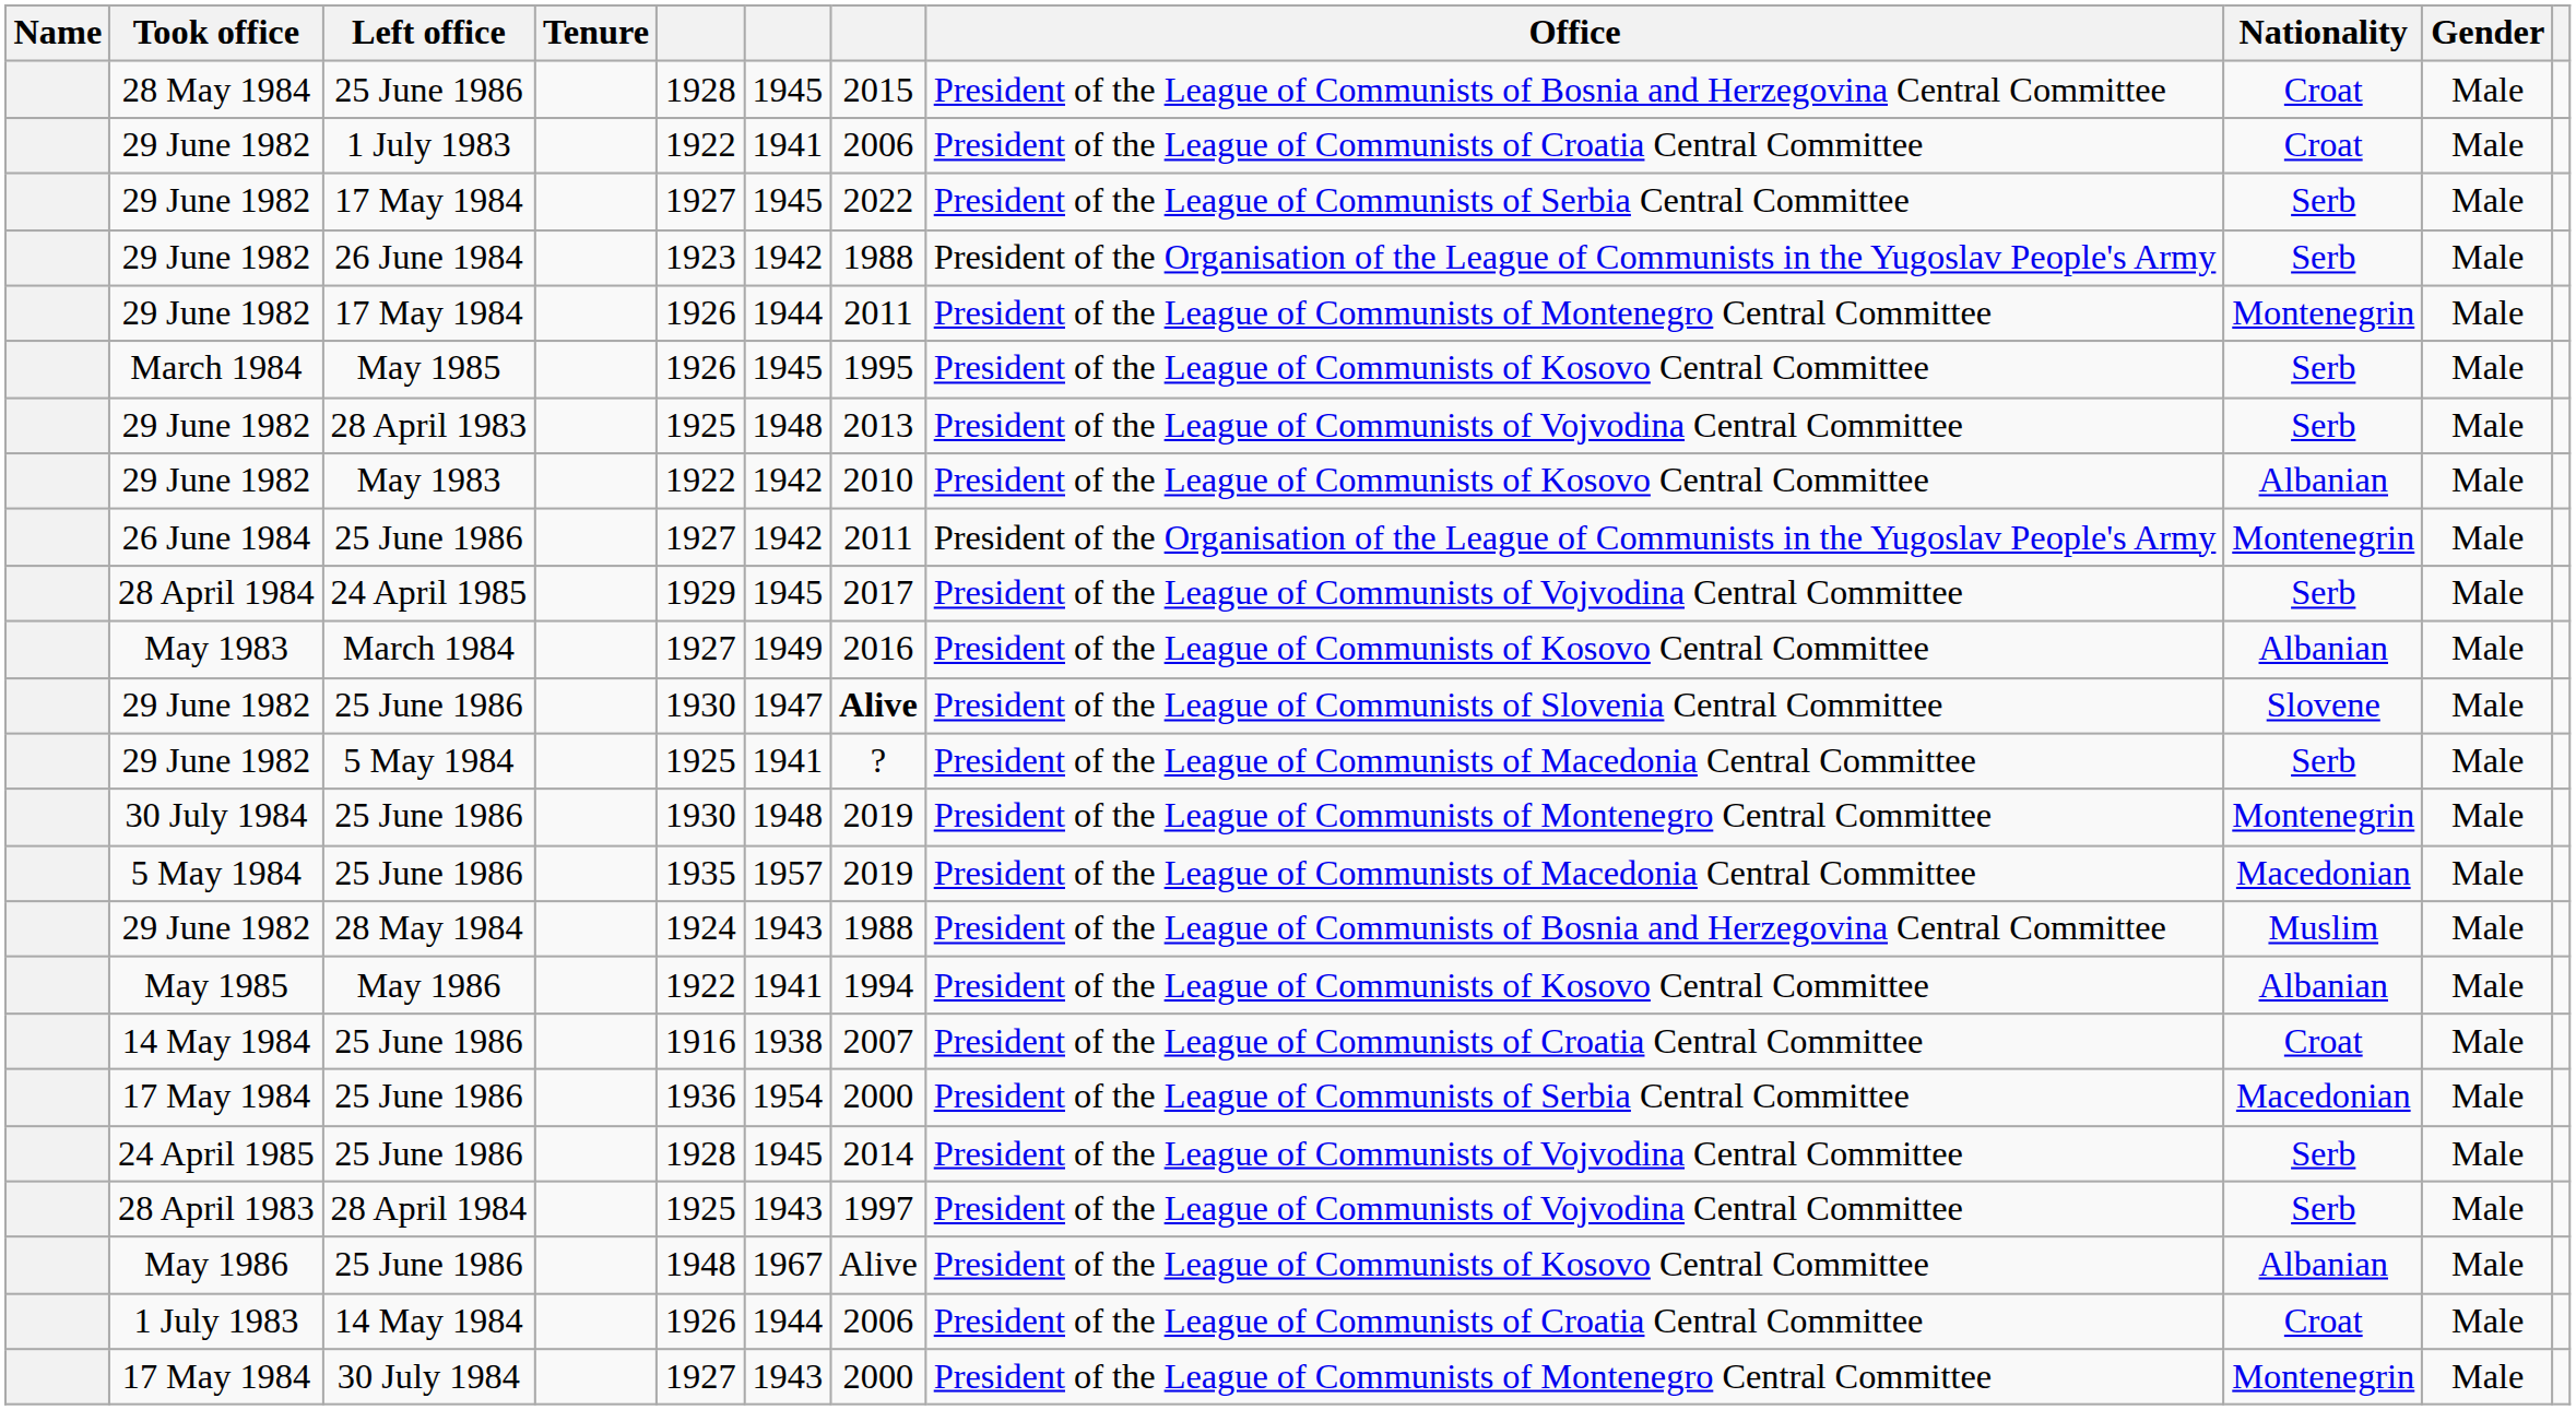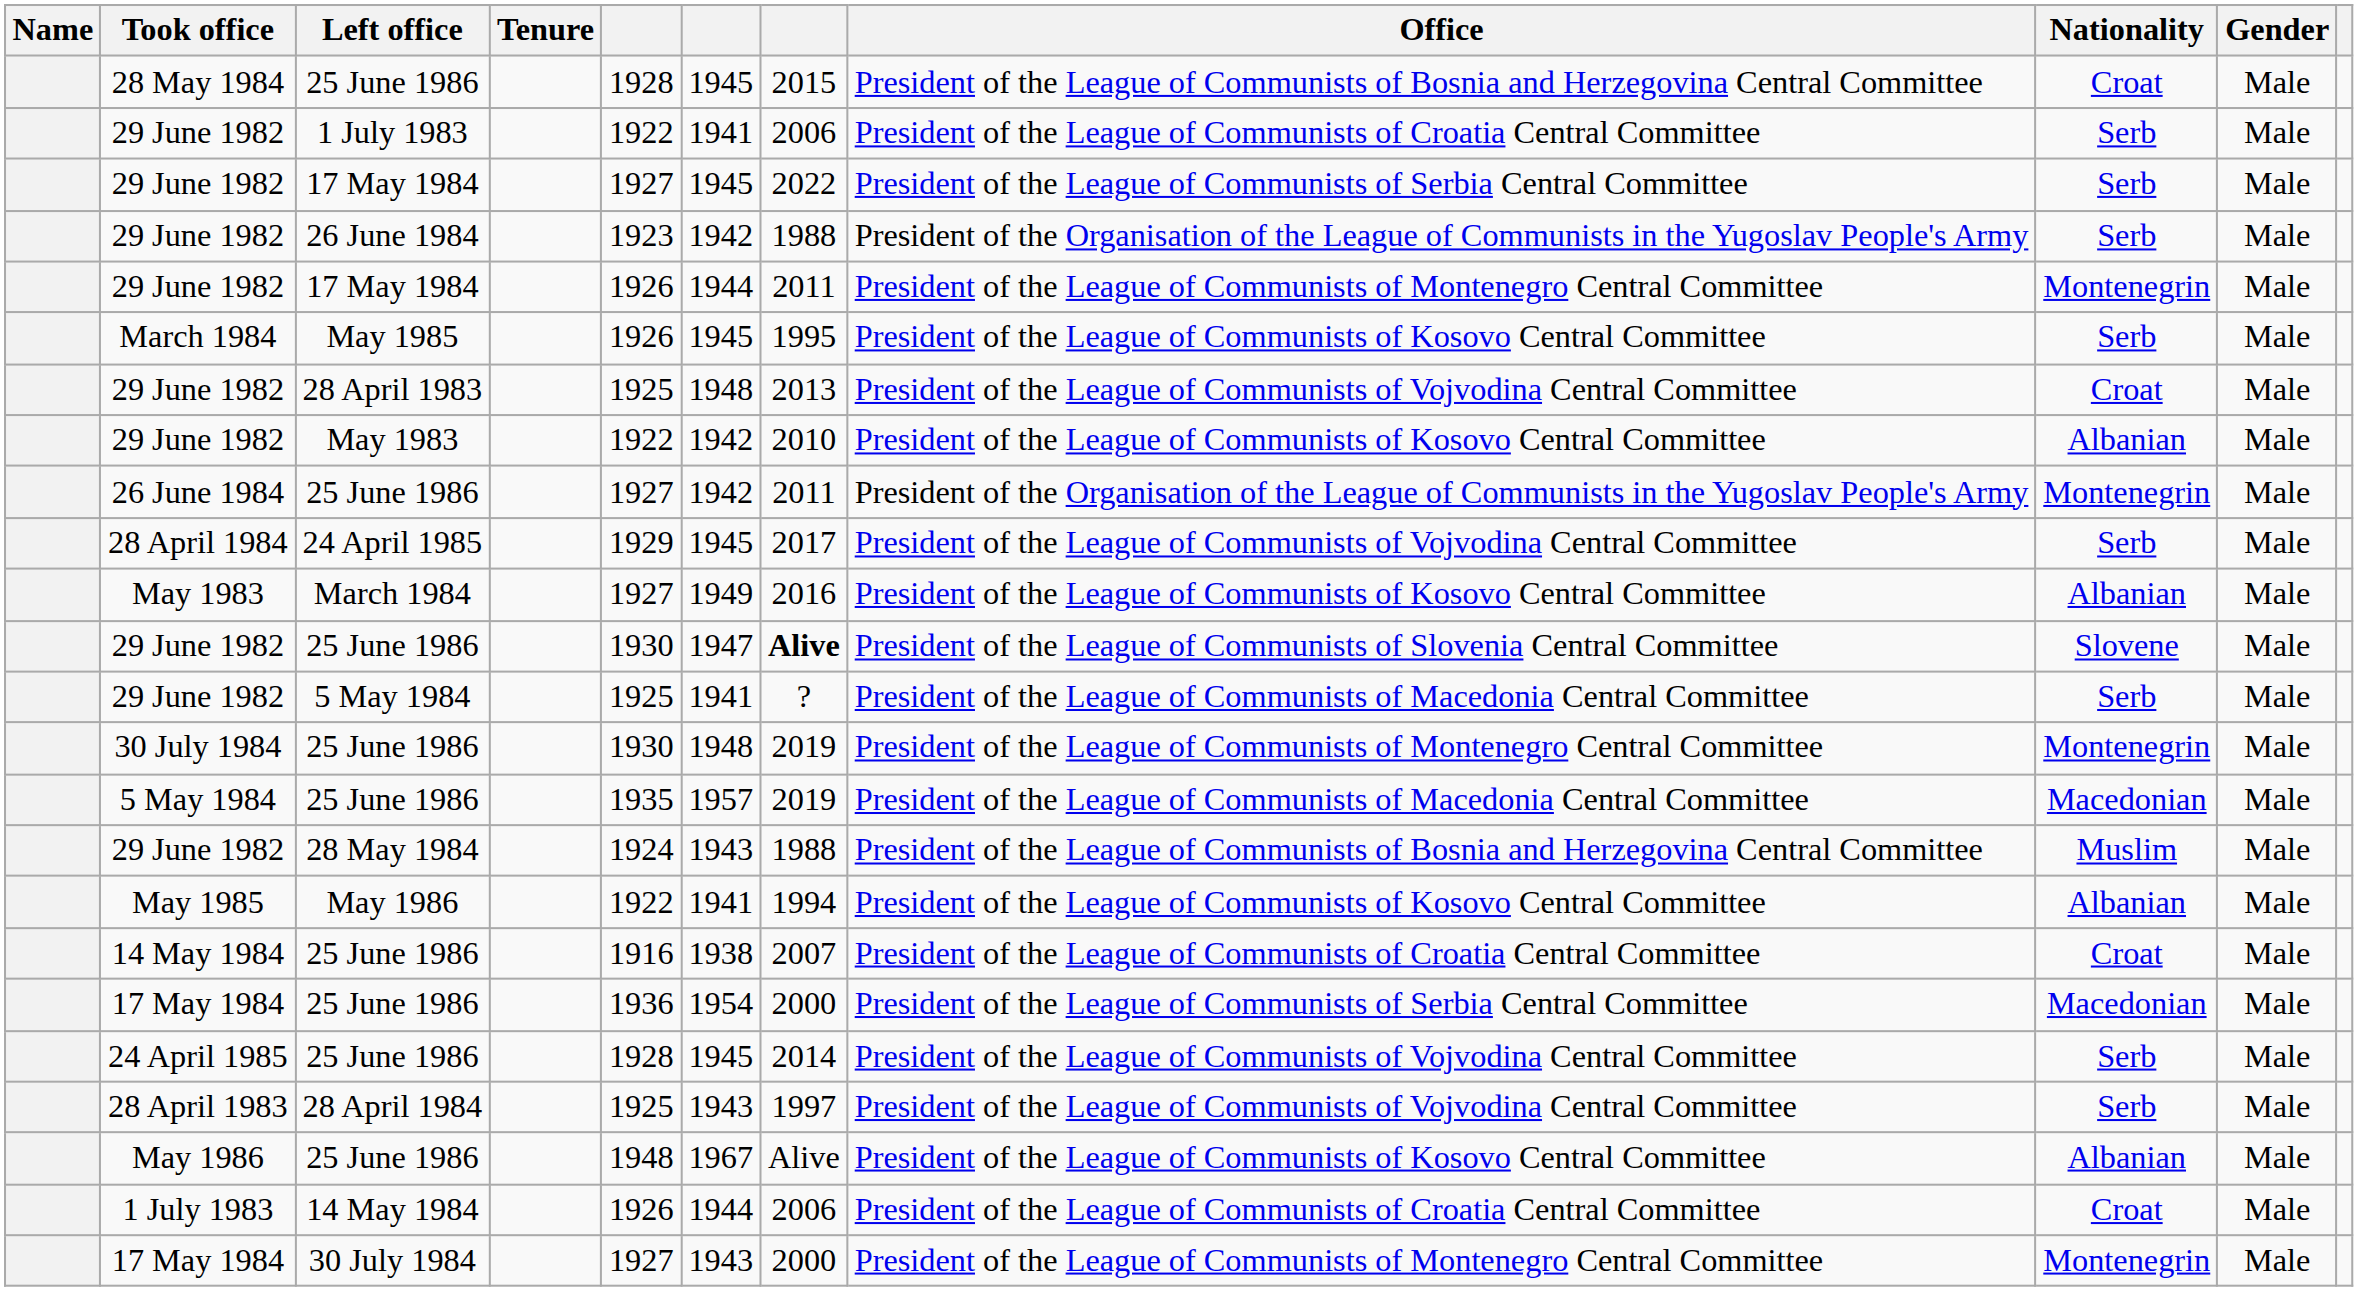 <table class="wikitable sortable" style=text-align:center>
 <tr>
 <th scope="col">Name</th>
 <th scope="col">Took office</th>
 <th scope="col">Left office</th>
 <th scope="col">Tenure</th>
 <th scope="col"></th>
 <th scope="col"></th>
 <th scope="col"></th>
 <th scope="col">Office</th>
 <th scope="col">Nationality</th>
 <th scope="col">Gender</th>
 <th scope="col" class="unsortable"></th>
 </tr>
 <tr>
 <th align="center" scope="row" style="font-weight:normal;"></th>
 <td>28 May 1984</td>
 <td>25 June 1986</td>
 <td></td>
 <td>1928</td>
 <td>1945</td>
 <td>2015</td>
 <td align="left"><a href='#'>President</a>  of the <a href='#'>League of Communists of Bosnia and Herzegovina</a> Central Committee</td>
 <td><a href='#'>Croat</a></td>
 <td>Male</td>
 <td></td>
 </tr>
 <tr>
 <th align="center" scope="row" style="font-weight:normal;"></th>
 <td>29 June 1982</td>
 <td>1 July 1983</td>
 <td></td>
 <td>1922</td>
 <td>1941</td>
 <td>2006</td>
 <td align="left"><a href='#'>President</a>  of the <a href='#'>League of Communists of Croatia</a> Central Committee</td>
-<td><a href='#'>Croat</a></td>
+<td><a href='#'>Serb</a></td>
 <td>Male</td>
 <td></td>
 </tr>
 <tr>
 <th align="center" scope="row" style="font-weight:normal;"></th>
 <td>29 June 1982</td>
 <td>17 May 1984</td>
 <td></td>
 <td>1927</td>
 <td>1945</td>
 <td>2022</td>
 <td align="left"><a href='#'>President</a>  of the <a href='#'>League of Communists of Serbia</a> Central Committee</td>
 <td><a href='#'>Serb</a></td>
 <td>Male</td>
 <td></td>
 </tr>
 <tr>
 <th align="center" scope="row" style="font-weight:normal;"></th>
 <td>29 June 1982</td>
 <td>26 June 1984</td>
 <td></td>
 <td>1923</td>
 <td>1942</td>
 <td>1988</td>
 <td align="left">President of the <a href='#'>Organisation of the League of Communists in the Yugoslav People's Army</a></td>
 <td><a href='#'>Serb</a></td>
 <td>Male</td>
 <td></td>
 </tr>
 <tr>
 <th align="center" scope="row" style="font-weight:normal;"></th>
 <td>29 June 1982</td>
 <td>17 May 1984</td>
 <td></td>
 <td>1926</td>
 <td>1944</td>
 <td>2011</td>
 <td align="left"><a href='#'>President</a>  of the <a href='#'>League of Communists of Montenegro</a> Central Committee</td>
 <td><a href='#'>Montenegrin</a></td>
 <td>Male</td>
 <td></td>
 </tr>
 <tr>
 <th align="center" scope="row" style="font-weight:normal;"></th>
 <td>March 1984</td>
 <td>May 1985</td>
 <td></td>
 <td>1926</td>
 <td>1945</td>
 <td>1995</td>
 <td align="left"><a href='#'>President</a>  of the <a href='#'>League of Communists of Kosovo</a> Central Committee</td>
 <td><a href='#'>Serb</a></td>
 <td>Male</td>
 <td></td>
 </tr>
 <tr>
 <th align="center" scope="row" style="font-weight:normal;"></th>
 <td>29 June 1982</td>
 <td>28 April 1983</td>
 <td></td>
 <td>1925</td>
 <td>1948</td>
 <td>2013</td>
 <td align="left"><a href='#'>President</a>  of the <a href='#'>League of Communists of Vojvodina</a> Central Committee</td>
-<td><a href='#'>Serb</a></td>
+<td><a href='#'>Croat</a></td>
 <td>Male</td>
 <td></td>
 </tr>
 <tr>
 <th align="center" scope="row" style="font-weight:normal;"></th>
 <td>29 June 1982</td>
 <td>May 1983</td>
 <td></td>
 <td>1922</td>
 <td>1942</td>
 <td>2010</td>
 <td align="left"><a href='#'>President</a>  of the <a href='#'>League of Communists of Kosovo</a> Central Committee</td>
 <td><a href='#'>Albanian</a></td>
 <td>Male</td>
 <td></td>
 </tr>
 <tr>
 <th align="center" scope="row" style="font-weight:normal;"></th>
 <td>26 June 1984</td>
 <td>25 June 1986</td>
 <td></td>
 <td>1927</td>
 <td>1942</td>
 <td>2011</td>
 <td align="left">President of the <a href='#'>Organisation of the League of Communists in the Yugoslav People's Army</a></td>
 <td><a href='#'>Montenegrin</a></td>
 <td>Male</td>
 <td></td>
 </tr>
 <tr>
 <th align="center" scope="row" style="font-weight:normal;"></th>
 <td>28 April 1984</td>
 <td>24 April 1985</td>
 <td></td>
 <td>1929</td>
 <td>1945</td>
 <td>2017</td>
 <td align="left"><a href='#'>President</a>  of the <a href='#'>League of Communists of Vojvodina</a> Central Committee</td>
 <td><a href='#'>Serb</a></td>
 <td>Male</td>
 <td></td>
 </tr>
 <tr>
 <th align="center" scope="row" style="font-weight:normal;"></th>
 <td>May 1983</td>
 <td>March 1984</td>
 <td></td>
 <td>1927</td>
 <td>1949</td>
 <td>2016</td>
 <td align="left"><a href='#'>President</a>  of the <a href='#'>League of Communists of Kosovo</a> Central Committee</td>
 <td><a href='#'>Albanian</a></td>
 <td>Male</td>
 <td></td>
 </tr>
 <tr>
 <th align="center" scope="row" style="font-weight:normal;"></th>
 <td>29 June 1982</td>
 <td>25 June 1986</td>
 <td></td>
 <td>1930</td>
 <td>1947</td>
 <td><strong>Alive</strong></td>
 <td align="left"><a href='#'>President</a>  of the <a href='#'>League of Communists of Slovenia</a> Central Committee</td>
 <td><a href='#'>Slovene</a></td>
 <td>Male</td>
 <td></td>
 </tr>
 <tr>
 <th align="center" scope="row" style="font-weight:normal;"></th>
 <td>29 June 1982</td>
 <td>5 May 1984</td>
 <td></td>
 <td>1925</td>
 <td>1941</td>
 <td>?</td>
 <td align="left"><a href='#'>President</a>  of the <a href='#'>League of Communists of Macedonia</a> Central Committee</td>
 <td><a href='#'>Serb</a></td>
 <td>Male</td>
 <td></td>
 </tr>
 <tr>
 <th align="center" scope="row" style="font-weight:normal;"></th>
 <td>30 July 1984</td>
 <td>25 June 1986</td>
 <td></td>
 <td>1930</td>
 <td>1948</td>
 <td>2019</td>
 <td align="left"><a href='#'>President</a>  of the <a href='#'>League of Communists of Montenegro</a> Central Committee</td>
 <td><a href='#'>Montenegrin</a></td>
 <td>Male</td>
 <td></td>
 </tr>
 <tr>
 <th align="center" scope="row" style="font-weight:normal;"></th>
 <td>5 May 1984</td>
 <td>25 June 1986</td>
 <td></td>
 <td>1935</td>
 <td>1957</td>
 <td>2019</td>
 <td align="left"><a href='#'>President</a>  of the <a href='#'>League of Communists of Macedonia</a> Central Committee</td>
 <td><a href='#'>Macedonian</a></td>
 <td>Male</td>
 <td></td>
 </tr>
 <tr>
 <th align="center" scope="row" style="font-weight:normal;"></th>
 <td>29 June 1982</td>
 <td>28 May 1984</td>
 <td></td>
 <td>1924</td>
 <td>1943</td>
 <td>1988</td>
 <td align="left"><a href='#'>President</a>  of the <a href='#'>League of Communists of Bosnia and Herzegovina</a> Central Committee</td>
 <td><a href='#'>Muslim</a></td>
 <td>Male</td>
 <td></td>
 </tr>
 <tr>
 <th align="center" scope="row" style="font-weight:normal;"></th>
 <td>May 1985</td>
 <td>May 1986</td>
 <td></td>
 <td>1922</td>
 <td>1941</td>
 <td>1994</td>
 <td align="left"><a href='#'>President</a>  of the <a href='#'>League of Communists of Kosovo</a> Central Committee</td>
 <td><a href='#'>Albanian</a></td>
 <td>Male</td>
 <td></td>
 </tr>
 <tr>
 <th align="center" scope="row" style="font-weight:normal;"></th>
 <td>14 May 1984</td>
 <td>25 June 1986</td>
 <td></td>
 <td>1916</td>
 <td>1938</td>
 <td>2007</td>
 <td align="left"><a href='#'>President</a>  of the <a href='#'>League of Communists of Croatia</a> Central Committee</td>
 <td><a href='#'>Croat</a></td>
 <td>Male</td>
 <td></td>
 </tr>
 <tr>
 <th align="center" scope="row" style="font-weight:normal;"></th>
 <td>17 May 1984</td>
 <td>25 June 1986</td>
 <td></td>
 <td>1936</td>
 <td>1954</td>
 <td>2000</td>
 <td align="left"><a href='#'>President</a>  of the <a href='#'>League of Communists of Serbia</a> Central Committee</td>
 <td><a href='#'>Macedonian</a></td>
 <td>Male</td>
 <td></td>
 </tr>
 <tr>
 <th align="center" scope="row" style="font-weight:normal;"></th>
 <td>24 April 1985</td>
 <td>25 June 1986</td>
 <td></td>
 <td>1928</td>
 <td>1945</td>
 <td>2014</td>
 <td align="left"><a href='#'>President</a>  of the <a href='#'>League of Communists of Vojvodina</a> Central Committee</td>
 <td><a href='#'>Serb</a></td>
 <td>Male</td>
 <td></td>
 </tr>
 <tr>
 <th align="center" scope="row" style="font-weight:normal;"></th>
 <td>28 April 1983</td>
 <td>28 April 1984</td>
 <td></td>
 <td>1925</td>
 <td>1943</td>
 <td>1997</td>
 <td align="left"><a href='#'>President</a>  of the <a href='#'>League of Communists of Vojvodina</a> Central Committee</td>
 <td><a href='#'>Serb</a></td>
 <td>Male</td>
 <td></td>
 </tr>
 <tr>
 <th align="center" scope="row" style="font-weight:normal;"></th>
 <td>May 1986</td>
 <td>25 June 1986</td>
 <td></td>
 <td>1948</td>
 <td>1967</td>
 <td>Alive</td>
 <td align="left"><a href='#'>President</a>  of the <a href='#'>League of Communists of Kosovo</a> Central Committee</td>
 <td><a href='#'>Albanian</a></td>
 <td>Male</td>
 <td></td>
 </tr>
 <tr>
 <th align="center" scope="row" style="font-weight:normal;"></th>
 <td>1 July 1983</td>
 <td>14 May 1984</td>
 <td></td>
 <td>1926</td>
 <td>1944</td>
 <td>2006</td>
 <td align="left"><a href='#'>President</a>  of the <a href='#'>League of Communists of Croatia</a> Central Committee</td>
 <td><a href='#'>Croat</a></td>
 <td>Male</td>
 <td></td>
 </tr>
 <tr>
 <th align="center" scope="row" style="font-weight:normal;"></th>
 <td>17 May 1984</td>
 <td>30 July 1984</td>
 <td></td>
 <td>1927</td>
 <td>1943</td>
 <td>2000</td>
 <td align="left"><a href='#'>President</a>  of the <a href='#'>League of Communists of Montenegro</a> Central Committee</td>
 <td><a href='#'>Montenegrin</a></td>
 <td>Male</td>
 <td></td>
 </tr>
 </table>
